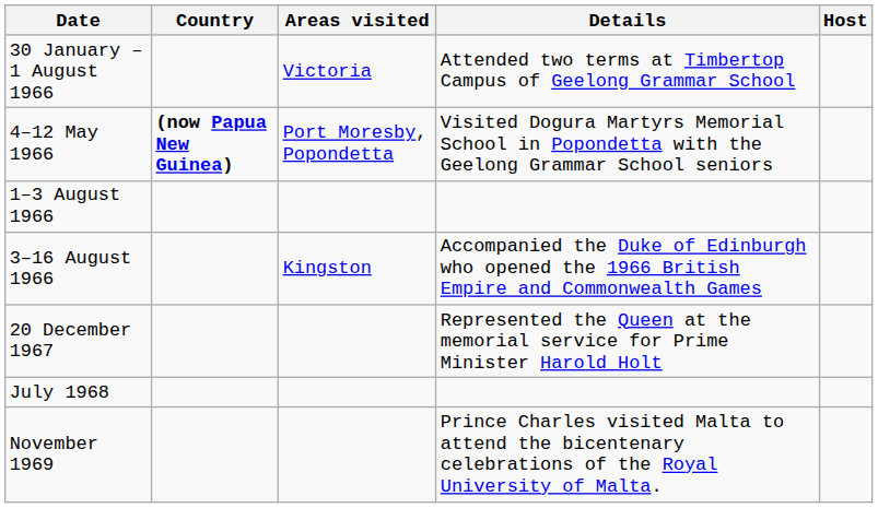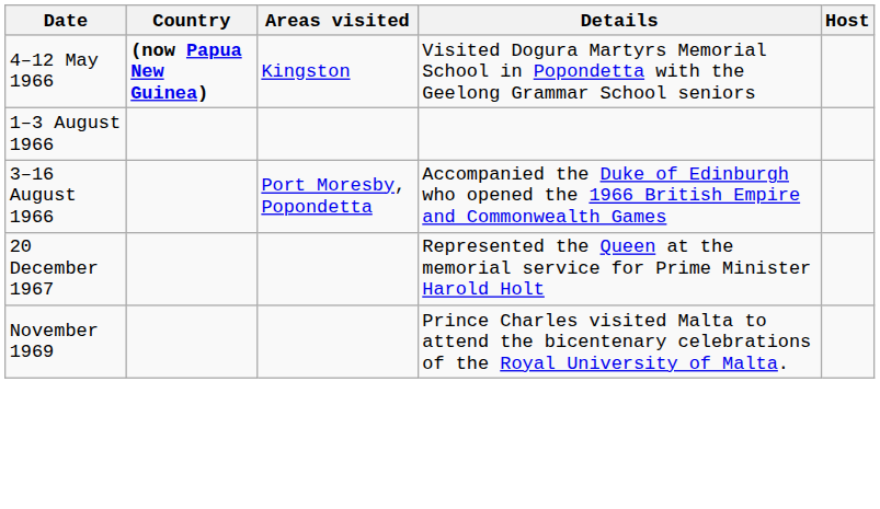 <table class="wikitable">
 <tr>
 <th>Date</th>
 <th>Country</th>
 <th>Areas visited</th>
 <th>Details</th>
 <th>Host</th>
 </tr>
 <tr>
-<td>30 January – 1 August 1966</td>
-<td></td>
-<td><a href='#'>Victoria</a></td>
-<td>Attended two terms at <a href='#'>Timbertop</a> Campus of <a href='#'>Geelong Grammar School</a></td>
-<td></td>
-</tr>
-<tr>
 <td>4–12 May 1966</td>
 <td><strong> (now <a href='#'>Papua New Guinea</a>)</strong></td>
-<td><a href='#'>Port Moresby</a>, <a href='#'>Popondetta</a></td>
+<td><a href='#'>Kingston</a></td>
 <td>Visited Dogura Martyrs Memorial School in <a href='#'>Popondetta</a> with the Geelong Grammar School seniors</td>
 <td></td>
 </tr>
 <tr>
 <td>1–3 August 1966</td>
 <td></td>
 <td></td>
 <td></td>
 <td></td>
 </tr>
 <tr>
 <td>3–16 August 1966</td>
 <td></td>
-<td><a href='#'>Kingston</a></td>
+<td><a href='#'>Port Moresby</a>, <a href='#'>Popondetta</a></td>
 <td>Accompanied the <a href='#'>Duke of Edinburgh</a> who opened the <a href='#'>1966 British Empire and Commonwealth Games</a></td>
 <td></td>
 </tr>
 <tr>
 <td>20 December 1967</td>
 <td></td>
 <td></td>
 <td>Represented the <a href='#'>Queen</a> at the memorial service for Prime Minister <a href='#'>Harold Holt</a></td>
 <td></td>
 </tr>
 <tr>
-<td>July 1968</td>
-<td></td>
-<td></td>
-<td></td>
-<td></td>
-</tr>
-<tr>
 <td>November 1969</td>
 <td></td>
 <td></td>
 <td>Prince Charles visited Malta to attend the bicentenary celebrations of the <a href='#'>Royal University of Malta</a>.</td>
 <td></td>
 </tr>
 </table>
